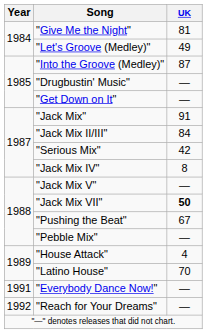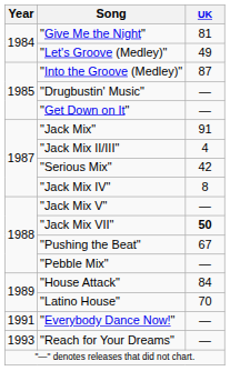 <table class="wikitable">
 <tr>
 <th>Year</th>
 <th>Song</th>
 <th style="width:45px;"><small><a href='#'>UK</a></small><br></th>
 </tr>
 <tr>
 <td rowspan="2">1984</td>
 <td>"<a href='#'>Give Me the Night</a>"</td>
 <td align=center>81</td>
 </tr>
 <tr>
 <td>"<a href='#'>Let's Groove</a> (Medley)"</td>
 <td align=center>49</td>
 </tr>
 <tr>
 <td rowspan="3">1985</td>
 <td>"<a href='#'>Into the Groove</a> (Medley)"</td>
 <td align=center>87</td>
 </tr>
 <tr>
 <td>"Drugbustin' Music"</td>
 <td align=center>—</td>
 </tr>
 <tr>
 <td>"<a href='#'>Get Down on It</a>"</td>
 <td align=center>—</td>
 </tr>
 <tr>
 <td rowspan="4">1987</td>
 <td>"Jack Mix"</td>
 <td align=center>91</td>
 </tr>
 <tr>
 <td>"Jack Mix II/III"</td>
-<td align=center>84</td>
+<td align=center>4</td>
 </tr>
 <tr>
 <td>"Serious Mix"</td>
 <td align=center>42</td>
 </tr>
 <tr>
 <td>"Jack Mix IV"</td>
 <td align=center>8</td>
 </tr>
 <tr>
 <td rowspan="4">1988</td>
 <td>"Jack Mix V"</td>
 <td align=center>—</td>
 </tr>
 <tr>
 <td>"Jack Mix VII"</td>
 <td align=center><strong>50</strong></td>
 </tr>
 <tr>
 <td>"Pushing the Beat"</td>
 <td align=center>67</td>
 </tr>
 <tr>
 <td>"Pebble Mix"</td>
 <td align=center>—</td>
 </tr>
 <tr>
 <td rowspan="2">1989</td>
 <td>"House Attack"</td>
-<td align=center>4</td>
+<td align=center>84</td>
 </tr>
 <tr>
 <td>"Latino House"</td>
 <td align=center>70</td>
 </tr>
 <tr>
 <td rowspan="1">1991</td>
 <td>"<a href='#'>Everybody Dance Now!</a>"</td>
 <td align=center>—</td>
 </tr>
 <tr>
-<td rowspan="1">1992</td>
+<td rowspan="1">1993</td>
 <td>"Reach for Your Dreams"</td>
 <td align=center>—</td>
 </tr>
 <tr>
 <td colspan="7" style="text-align:center; font-size:9pt;">"—" denotes releases that did not chart.</td>
 </tr>
 </table>
